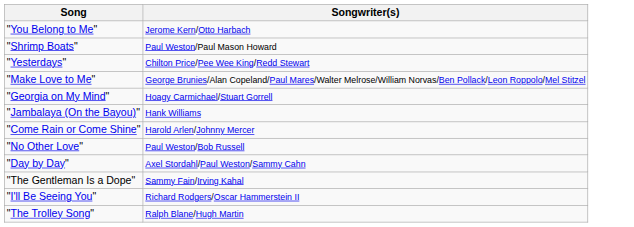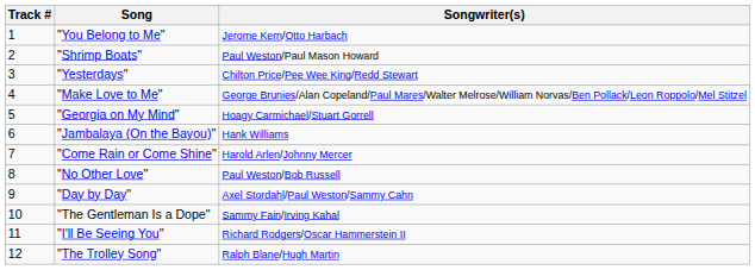 <table class="wikitable">
 <tr>
+<th>Track #</th>
 <th>Song</th>
 <th>Songwriter(s)</th>
 </tr>
 <tr>
+<td>1</td>
 <td>"<a href='#'>You Belong to Me</a>"</td>
 <td><small><a href='#'>Jerome Kern</a>/<a href='#'>Otto Harbach</a></small></td>
 </tr>
 <tr>
+<td>2</td>
 <td>"<a href='#'>Shrimp Boats</a>"</td>
 <td><small><a href='#'>Paul Weston</a>/Paul Mason Howard</small></td>
 </tr>
 <tr>
+<td>3</td>
 <td>"<a href='#'>Yesterdays</a>"</td>
 <td><small><a href='#'>Chilton Price</a>/<a href='#'>Pee Wee King</a>/<a href='#'>Redd Stewart</a></small></td>
 </tr>
 <tr>
+<td>4</td>
 <td>"<a href='#'>Make Love to Me</a>"</td>
 <td><small><a href='#'>George Brunies</a>/Alan Copeland/<a href='#'>Paul Mares</a>/Walter Melrose/William Norvas/<a href='#'>Ben Pollack</a>/<a href='#'>Leon Roppolo</a>/<a href='#'>Mel Stitzel</a></small></td>
 </tr>
 <tr>
+<td>5</td>
 <td>"<a href='#'>Georgia on My Mind</a>"</td>
 <td><small><a href='#'>Hoagy Carmichael</a>/<a href='#'>Stuart Gorrell</a></small></td>
 </tr>
 <tr>
+<td>6</td>
 <td>"<a href='#'>Jambalaya (On the Bayou)</a>"</td>
 <td><small><a href='#'>Hank Williams</a></small></td>
 </tr>
 <tr>
+<td>7</td>
 <td>"<a href='#'>Come Rain or Come Shine</a>"</td>
 <td><small><a href='#'>Harold Arlen</a>/<a href='#'>Johnny Mercer</a></small></td>
 </tr>
 <tr>
+<td>8</td>
 <td>"<a href='#'>No Other Love</a>"</td>
 <td><small><a href='#'>Paul Weston</a>/<a href='#'>Bob Russell</a></small></td>
 </tr>
 <tr>
+<td>9</td>
 <td>"<a href='#'>Day by Day</a>"</td>
 <td><small><a href='#'>Axel Stordahl</a>/<a href='#'>Paul Weston</a>/<a href='#'>Sammy Cahn</a></small></td>
 </tr>
 <tr>
+<td>10</td>
 <td>"The Gentleman Is a Dope"</td>
 <td><small><a href='#'>Sammy Fain</a>/<a href='#'>Irving Kahal</a></small></td>
 </tr>
 <tr>
+<td>11</td>
 <td>"<a href='#'>I'll Be Seeing You</a>"</td>
 <td><small><a href='#'>Richard Rodgers</a>/<a href='#'>Oscar Hammerstein II</a></small></td>
 </tr>
 <tr>
+<td>12</td>
 <td>"<a href='#'>The Trolley Song</a>"</td>
 <td><small><a href='#'>Ralph Blane</a>/<a href='#'>Hugh Martin</a></small></td>
 </tr>
 </table>
